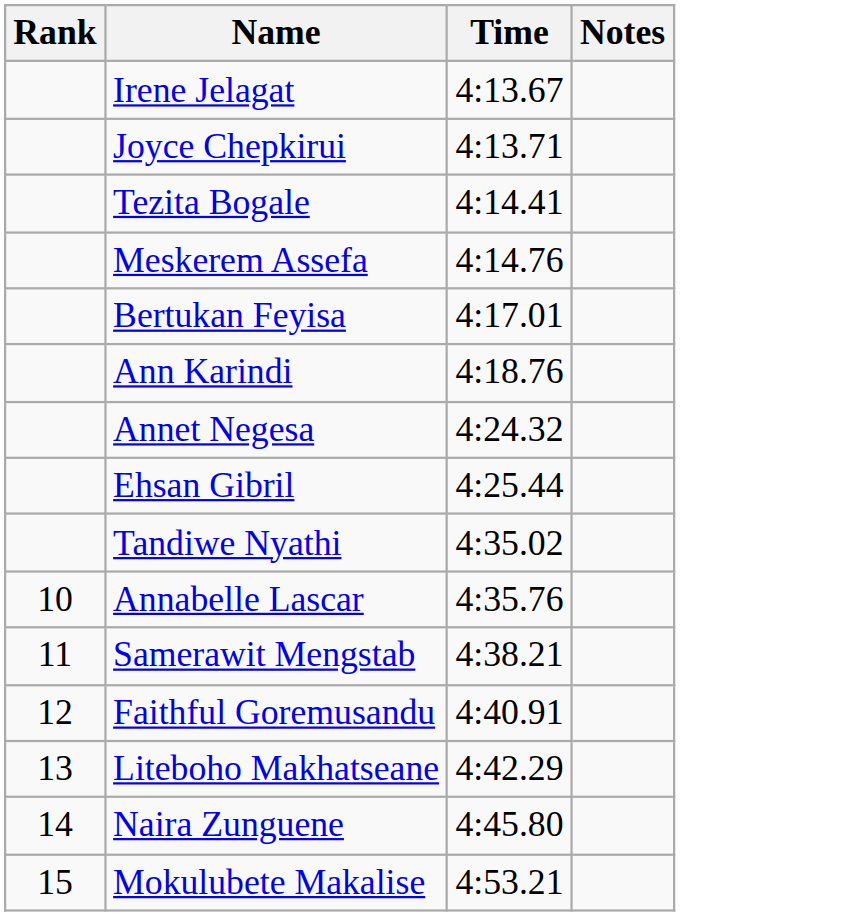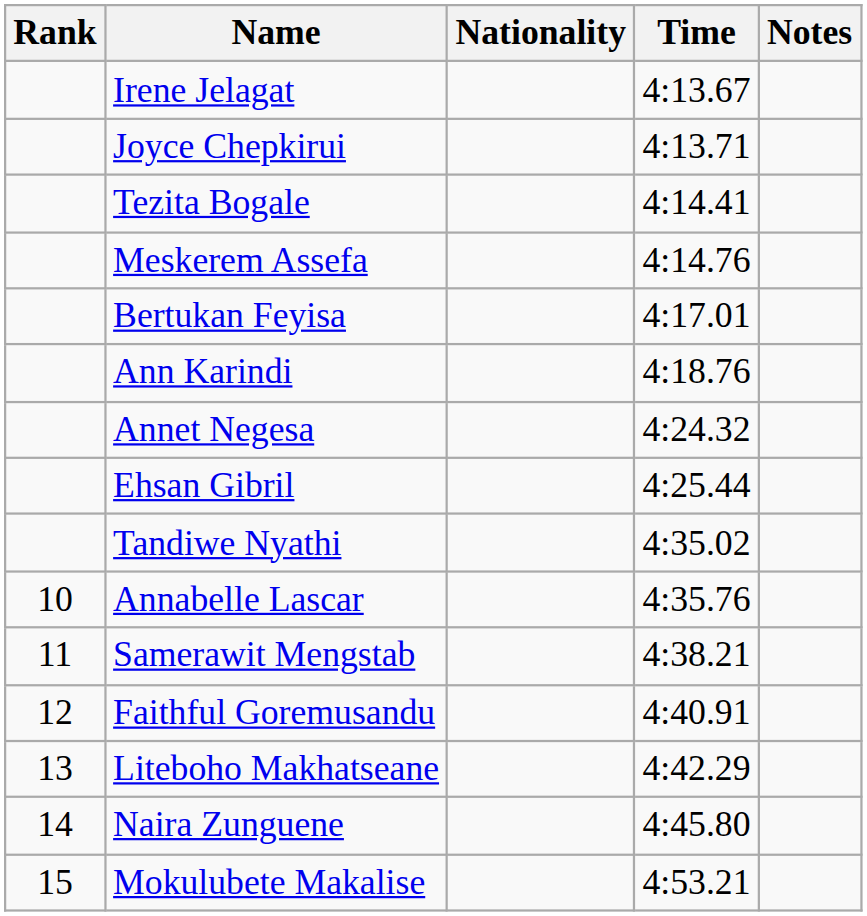 <table class="wikitable sortable" style="text-align:center">
 <tr>
 <th>Rank</th>
 <th>Name</th>
+<th>Nationality</th>
 <th>Time</th>
 <th>Notes</th>
 </tr>
 <tr>
 <td></td>
 <td align=left><a href='#'>Irene Jelagat</a></td>
+<td align=left></td>
 <td>4:13.67</td>
 <td></td>
 </tr>
 <tr>
 <td></td>
 <td align=left><a href='#'>Joyce Chepkirui</a></td>
+<td align=left></td>
 <td>4:13.71</td>
 <td></td>
 </tr>
 <tr>
 <td></td>
 <td align=left><a href='#'>Tezita Bogale</a></td>
+<td align=left></td>
 <td>4:14.41</td>
 <td></td>
 </tr>
 <tr>
 <td></td>
 <td align=left><a href='#'>Meskerem Assefa</a></td>
+<td align=left></td>
 <td>4:14.76</td>
 <td></td>
 </tr>
 <tr>
 <td></td>
 <td align=left><a href='#'>Bertukan Feyisa</a></td>
+<td align=left></td>
 <td>4:17.01</td>
 <td></td>
 </tr>
 <tr>
 <td></td>
 <td align=left><a href='#'>Ann Karindi</a></td>
+<td align=left></td>
 <td>4:18.76</td>
 <td></td>
 </tr>
 <tr>
 <td></td>
 <td align=left><a href='#'>Annet Negesa</a></td>
+<td align=left></td>
 <td>4:24.32</td>
 <td></td>
 </tr>
 <tr>
 <td></td>
 <td align=left><a href='#'>Ehsan Gibril</a></td>
+<td align=left></td>
 <td>4:25.44</td>
 <td></td>
 </tr>
 <tr>
 <td></td>
 <td align=left><a href='#'>Tandiwe Nyathi</a></td>
+<td align=left></td>
 <td>4:35.02</td>
 <td></td>
 </tr>
 <tr>
 <td>10</td>
 <td align=left><a href='#'>Annabelle Lascar</a></td>
+<td align=left></td>
 <td>4:35.76</td>
 <td></td>
 </tr>
 <tr>
 <td>11</td>
 <td align=left><a href='#'>Samerawit Mengstab</a></td>
+<td align=left></td>
 <td>4:38.21</td>
 <td></td>
 </tr>
 <tr>
 <td>12</td>
 <td align=left><a href='#'>Faithful Goremusandu</a></td>
+<td align=left></td>
 <td>4:40.91</td>
 <td></td>
 </tr>
 <tr>
 <td>13</td>
 <td align=left><a href='#'>Liteboho Makhatseane</a></td>
+<td align=left></td>
 <td>4:42.29</td>
 <td></td>
 </tr>
 <tr>
 <td>14</td>
 <td align=left><a href='#'>Naira Zunguene</a></td>
+<td align=left></td>
 <td>4:45.80</td>
 <td></td>
 </tr>
 <tr>
 <td>15</td>
 <td align=left><a href='#'>Mokulubete Makalise</a></td>
+<td align=left></td>
 <td>4:53.21</td>
 <td></td>
 </tr>
 </table>
